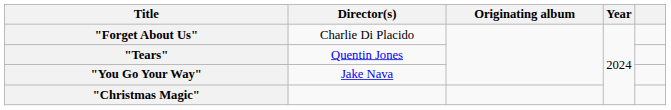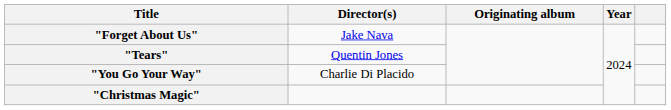 <table class="wikitable plainrowheaders" style="text-align:center;">
 <tr>
 <th scope="col" style="width: 22em;">Title</th>
 <th scope="col" style="width: 12em;">Director(s)</th>
 <th scope="col" style="width: 12em;">Originating album</th>
 <th scope="col" style="width: 2em;">Year</th>
 <th scope="col" style="width: 2em;"></th>
 </tr>
 <tr>
 <th scope="row">"Forget About Us"</th>
-<td>Charlie Di Placido</td>
+<td><a href='#'>Jake Nava</a></td>
 <td rowspan="3"></td>
 <td rowspan="4">2024</td>
 <td></td>
 </tr>
 <tr>
 <th scope="row">"Tears"</th>
 <td><a href='#'>Quentin Jones</a></td>
 <td></td>
 </tr>
 <tr>
 <th scope="row">"You Go Your Way"</th>
-<td><a href='#'>Jake Nava</a></td>
+<td>Charlie Di Placido</td>
 <td></td>
 </tr>
 <tr>
 <th scope="row">"Christmas Magic"</th>
 <td></td>
 <td></td>
 <td></td>
 </tr>
 </table>
